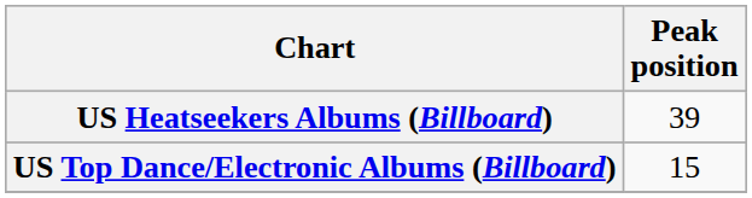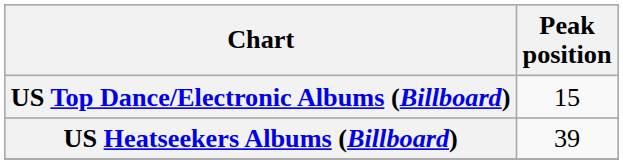 <table class="wikitable plainrowheaders sortable" style="text-align:center;" border="1">
 <tr>
 <th scope="col">Chart</th>
 <th scope="col">Peak<br>position</th>
 </tr>
 <tr>
+<th scope="row">US <a href='#'>Top Dance/Electronic Albums</a> (<em><a href='#'>Billboard</a></em>)</th>
+<td>15</td>
+</tr>
+<tr>
 <th scope="row">US <a href='#'>Heatseekers Albums</a> (<em><a href='#'>Billboard</a></em>)</th>
 <td>39</td>
 </tr>
 <tr>
-<th scope="row">US <a href='#'>Top Dance/Electronic Albums</a> (<em><a href='#'>Billboard</a></em>)</th>
-<td>15</td>
-</tr>
-<tr>
 </tr>
 </table>
